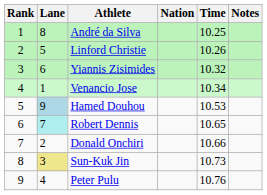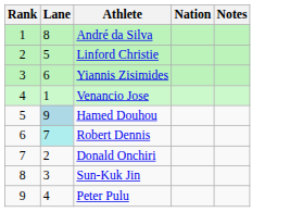 <table class="wikitable sortable">
 <tr>
 <th>Rank</th>
 <th>Lane</th>
 <th>Athlete</th>
 <th>Nation</th>
-<th>Time</th>
 <th>Notes</th>
 </tr>
 <tr style="background:#bbf3bb;">
 <td align="center">1</td>
 <td>8</td>
 <td><a href='#'>André da Silva</a></td>
 <td></td>
-<td align="center">10.25</td>
 <td align=center></td>
 </tr>
 <tr style="background:#bbf3bb;">
 <td align="center">2</td>
 <td>5</td>
 <td><a href='#'>Linford Christie</a></td>
 <td></td>
-<td align="center">10.26</td>
 <td align=center></td>
 </tr>
 <tr style="background:#bbf3bb;">
 <td align="center">3</td>
 <td>6</td>
 <td><a href='#'>Yiannis Zisimides</a></td>
 <td></td>
-<td align="center">10.32</td>
 <td align=center></td>
 </tr>
 <tr style="background:#ccf9cc;">
 <td align="center">4</td>
 <td>1</td>
 <td><a href='#'>Venancio Jose</a></td>
 <td></td>
-<td align="center">10.34</td>
 <td align=center></td>
 </tr>
 <tr>
 <td align="center">5</td>
 <td style="background: lightblue;">9</td>
 <td><a href='#'>Hamed Douhou</a></td>
 <td></td>
-<td align="center">10.53</td>
 <td></td>
 </tr>
 <tr>
 <td align="center">6</td>
 <td style="background: paleturquoise;">7</td>
 <td><a href='#'>Robert Dennis</a></td>
 <td></td>
-<td align="center">10.65</td>
 <td></td>
 </tr>
 <tr>
 <td align="center">7</td>
 <td>2</td>
 <td><a href='#'>Donald Onchiri</a></td>
 <td></td>
-<td align="center">10.66</td>
 <td></td>
 </tr>
 <tr>
 <td align="center">8</td>
-<td style="background: khaki;">3</td>
+<td>3</td>
 <td><a href='#'>Sun-Kuk Jin</a></td>
 <td></td>
-<td align="center">10.73</td>
 <td></td>
 </tr>
 <tr>
 <td align="center">9</td>
 <td>4</td>
 <td><a href='#'>Peter Pulu</a></td>
 <td></td>
-<td align="center">10.76</td>
 <td></td>
 </tr>
 </table>
